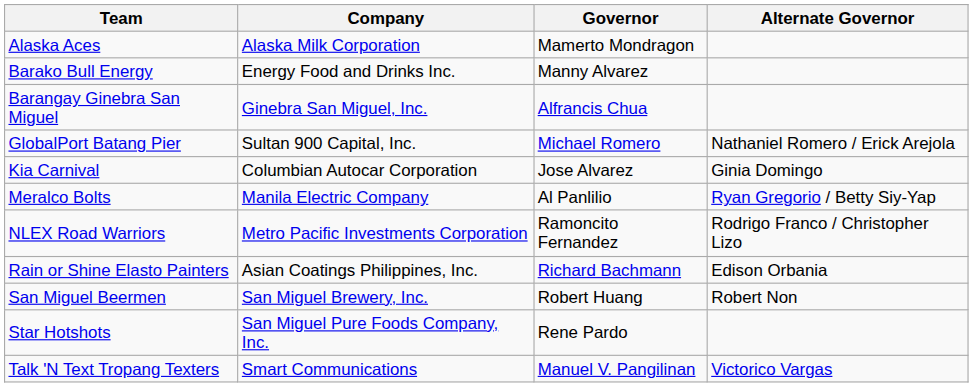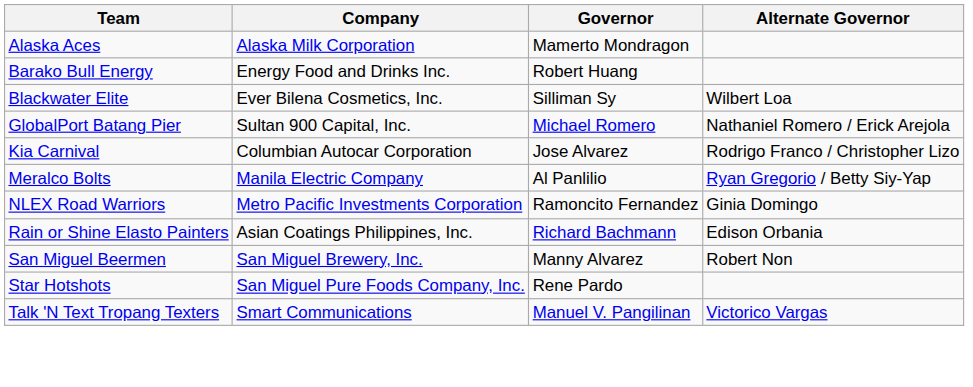 <table class="wikitable sortable" style="font-size:95%">
 <tr>
 <th>Team</th>
 <th>Company</th>
 <th>Governor</th>
 <th>Alternate Governor</th>
 </tr>
 <tr>
 <td><a href='#'>Alaska Aces</a></td>
 <td><a href='#'>Alaska Milk Corporation</a></td>
 <td>Mamerto Mondragon</td>
 <td></td>
 </tr>
 <tr>
 <td><a href='#'>Barako Bull Energy</a></td>
 <td>Energy Food and Drinks Inc.</td>
-<td>Manny Alvarez</td>
+<td>Robert Huang</td>
 <td></td>
 </tr>
 <tr>
-<td><a href='#'>Barangay Ginebra San Miguel</a></td>
-<td><a href='#'>Ginebra San Miguel, Inc.</a></td>
-<td><a href='#'>Alfrancis Chua</a></td>
-<td></td>
+<td><a href='#'>Blackwater Elite</a></td>
+<td>Ever Bilena Cosmetics, Inc.</td>
+<td>Silliman Sy</td>
+<td>Wilbert Loa</td>
 </tr>
 <tr>
 <td><a href='#'>GlobalPort Batang Pier</a></td>
 <td>Sultan 900 Capital, Inc.</td>
 <td><a href='#'>Michael Romero</a></td>
 <td>Nathaniel Romero / Erick Arejola</td>
 </tr>
 <tr>
 <td><a href='#'>Kia Carnival</a></td>
 <td>Columbian Autocar Corporation</td>
 <td>Jose Alvarez</td>
-<td>Ginia Domingo</td>
+<td>Rodrigo Franco / Christopher Lizo</td>
 </tr>
 <tr>
 <td><a href='#'>Meralco Bolts</a></td>
 <td><a href='#'>Manila Electric Company</a></td>
 <td>Al Panlilio</td>
 <td><a href='#'>Ryan Gregorio</a> / Betty Siy-Yap</td>
 </tr>
 <tr>
 <td><a href='#'>NLEX Road Warriors</a></td>
 <td><a href='#'>Metro Pacific Investments Corporation</a></td>
 <td>Ramoncito Fernandez</td>
-<td>Rodrigo Franco / Christopher Lizo</td>
+<td>Ginia Domingo</td>
 </tr>
 <tr>
 <td><a href='#'>Rain or Shine Elasto Painters</a></td>
 <td>Asian Coatings Philippines, Inc.</td>
 <td><a href='#'>Richard Bachmann</a></td>
 <td>Edison Orbania</td>
 </tr>
 <tr>
 <td><a href='#'>San Miguel Beermen</a></td>
 <td><a href='#'>San Miguel Brewery, Inc.</a></td>
-<td>Robert Huang</td>
+<td>Manny Alvarez</td>
 <td>Robert Non</td>
 </tr>
 <tr>
 <td><a href='#'>Star Hotshots</a></td>
 <td><a href='#'>San Miguel Pure Foods Company, Inc.</a></td>
 <td>Rene Pardo</td>
 <td></td>
 </tr>
 <tr>
 <td><a href='#'>Talk 'N Text Tropang Texters</a></td>
 <td><a href='#'>Smart Communications</a></td>
 <td><a href='#'>Manuel V. Pangilinan</a></td>
 <td><a href='#'>Victorico Vargas</a></td>
 </tr>
 </table>
